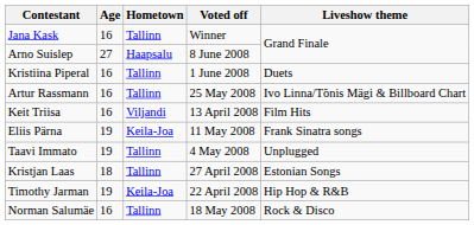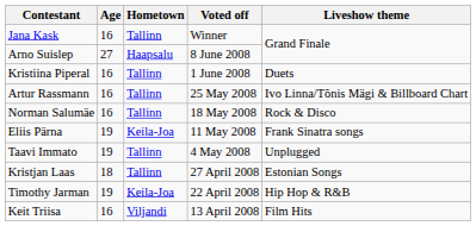 <table class="wikitable">
 <tr>
 <th>Contestant</th>
 <th>Age</th>
 <th>Hometown</th>
 <th>Voted off</th>
 <th>Liveshow theme</th>
 </tr>
 <tr>
 <td><a href='#'>Jana Kask</a></td>
 <td>16</td>
 <td><a href='#'>Tallinn</a></td>
 <td>Winner</td>
 <td rowspan="2">Grand Finale</td>
 </tr>
 <tr>
 <td>Arno Suislep</td>
 <td>27</td>
 <td><a href='#'>Haapsalu</a></td>
 <td>8 June 2008</td>
 </tr>
 <tr>
 <td>Kristiina Piperal</td>
 <td>16</td>
 <td><a href='#'>Tallinn</a></td>
 <td>1 June 2008</td>
 <td>Duets</td>
 </tr>
 <tr>
 <td>Artur Rassmann</td>
 <td>16</td>
 <td><a href='#'>Tallinn</a></td>
 <td>25 May 2008</td>
 <td>Ivo Linna/Tõnis Mägi & Billboard Chart</td>
 </tr>
 <tr>
-<td>Keit Triisa</td>
+<td>Norman Salumäe</td>
 <td>16</td>
-<td><a href='#'>Viljandi</a></td>
-<td>13 April 2008</td>
-<td>Film Hits</td>
+<td><a href='#'>Tallinn</a></td>
+<td>18 May 2008</td>
+<td>Rock & Disco</td>
 </tr>
 <tr>
 <td>Eliis Pärna</td>
 <td>19</td>
 <td><a href='#'>Keila-Joa</a></td>
 <td>11 May 2008</td>
 <td>Frank Sinatra songs</td>
 </tr>
 <tr>
 <td>Taavi Immato</td>
 <td>19</td>
 <td><a href='#'>Tallinn</a></td>
 <td>4 May 2008</td>
 <td>Unplugged</td>
 </tr>
 <tr>
 <td>Kristjan Laas</td>
 <td>18</td>
 <td><a href='#'>Tallinn</a></td>
 <td>27 April 2008</td>
 <td>Estonian Songs</td>
 </tr>
 <tr>
 <td>Timothy Jarman</td>
 <td>19</td>
 <td><a href='#'>Keila-Joa</a></td>
 <td>22 April 2008</td>
 <td>Hip Hop & R&B</td>
 </tr>
 <tr>
-<td>Norman Salumäe</td>
+<td>Keit Triisa</td>
 <td>16</td>
-<td><a href='#'>Tallinn</a></td>
-<td>18 May 2008</td>
-<td>Rock & Disco</td>
+<td><a href='#'>Viljandi</a></td>
+<td>13 April 2008</td>
+<td>Film Hits</td>
 </tr>
 </table>
